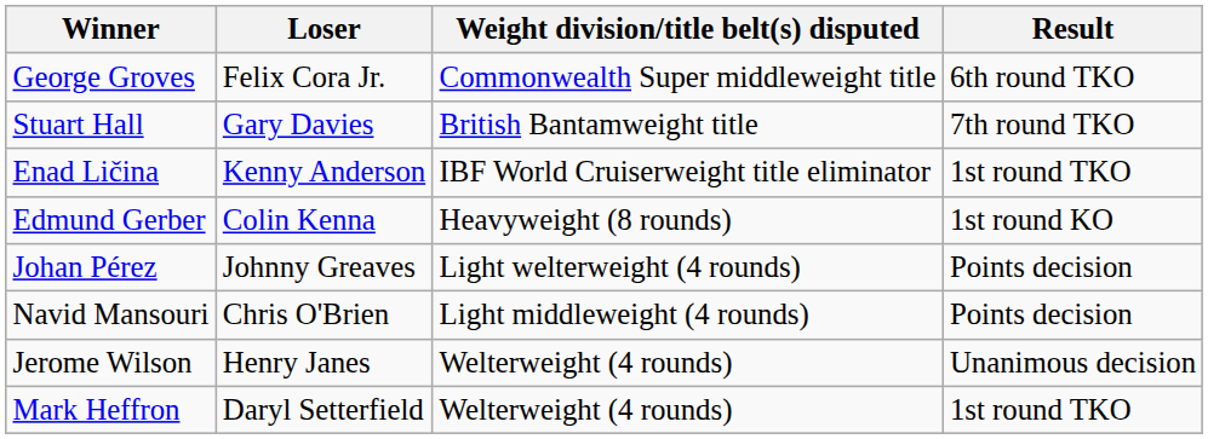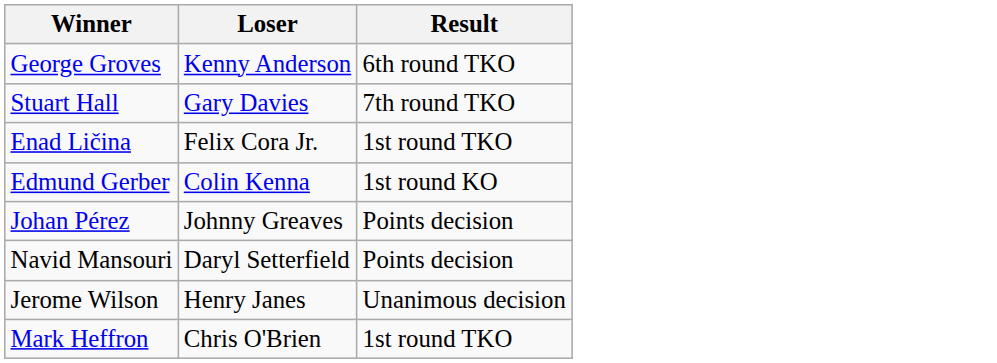 <table class=wikitable>
 <tr>
 <th>Winner</th>
 <th>Loser</th>
-<th>Weight division/title belt(s) disputed</th>
 <th>Result</th>
 </tr>
 <tr>
 <td> <a href='#'>George Groves</a></td>
-<td> Felix Cora Jr.</td>
-<td><a href='#'>Commonwealth</a> Super middleweight title</td>
+<td> <a href='#'>Kenny Anderson</a></td>
 <td>6th round TKO</td>
 </tr>
 <tr>
 <td> <a href='#'>Stuart Hall</a></td>
 <td> <a href='#'>Gary Davies</a></td>
-<td><a href='#'>British</a> Bantamweight title</td>
 <td>7th round TKO</td>
 </tr>
 <tr>
 <td> <a href='#'>Enad Ličina</a></td>
-<td> <a href='#'>Kenny Anderson</a></td>
-<td>IBF World Cruiserweight title eliminator</td>
+<td> Felix Cora Jr.</td>
 <td>1st round TKO</td>
 </tr>
 <tr>
 <td> <a href='#'>Edmund Gerber</a></td>
 <td> <a href='#'>Colin Kenna</a></td>
-<td>Heavyweight (8 rounds)</td>
 <td>1st round KO</td>
 </tr>
 <tr>
 <td> <a href='#'>Johan Pérez</a></td>
 <td> Johnny Greaves</td>
-<td>Light welterweight (4 rounds)</td>
 <td>Points decision</td>
 </tr>
 <tr>
 <td> Navid Mansouri</td>
-<td> Chris O'Brien</td>
-<td>Light middleweight (4 rounds)</td>
+<td> Daryl Setterfield</td>
 <td>Points decision</td>
 </tr>
 <tr>
 <td> Jerome Wilson</td>
 <td> Henry Janes</td>
-<td>Welterweight (4 rounds)</td>
 <td>Unanimous decision</td>
 </tr>
 <tr>
 <td> <a href='#'>Mark Heffron</a></td>
-<td> Daryl Setterfield</td>
-<td>Welterweight (4 rounds)</td>
+<td> Chris O'Brien</td>
 <td>1st round TKO</td>
 </tr>
 </table>
